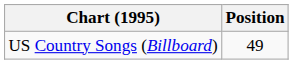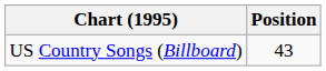 <table class="wikitable sortable">
 <tr>
 <th scope="col">Chart (1995)</th>
 <th scope="col">Position</th>
 </tr>
 <tr>
 <td>US <a href='#'>Country Songs</a> (<em><a href='#'>Billboard</a></em>)</td>
-<td align="center">49</td>
+<td align="center">43</td>
 </tr>
 </table>
